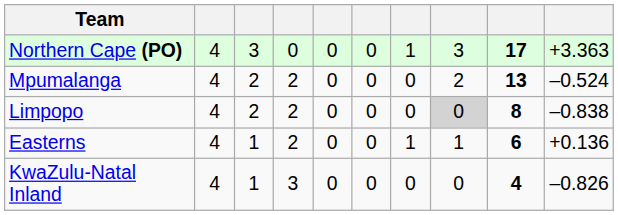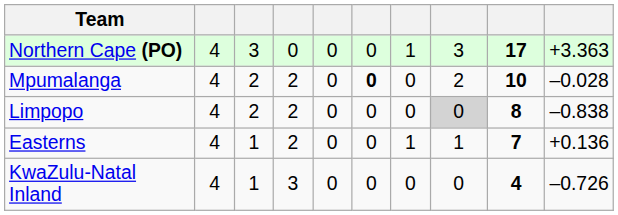 <table class="wikitable" style="text-align:center">
 <tr>
 <th width="150">Team</th>
 <th width="25"></th>
 <th width="25"></th>
 <th width="25"></th>
 <th width="25"></th>
 <th width="25"></th>
 <th width="25"></th>
 <th width="40"></th>
 <th width="40"></th>
 <th width="45"></th>
 </tr>
 <tr style="background:#dfd;">
 <td style="text-align:left"><a href='#'>Northern Cape</a> <strong>(PO)</strong></td>
 <td>4</td>
 <td>3</td>
 <td>0</td>
 <td>0</td>
 <td>0</td>
 <td>1</td>
 <td>3</td>
 <td><strong>17</strong></td>
 <td>+3.363</td>
 </tr>
 <tr>
 <td style="text-align:left"><a href='#'>Mpumalanga</a></td>
 <td>4</td>
 <td>2</td>
 <td>2</td>
 <td>0</td>
-<td>0</td>
+<td><strong>0</strong></td>
 <td>0</td>
 <td>2</td>
-<td><strong>13</strong></td>
-<td>–0.524</td>
+<td><strong>10</strong></td>
+<td>–0.028</td>
 </tr>
 <tr>
 <td style="text-align:left"><a href='#'>Limpopo</a></td>
 <td>4</td>
 <td>2</td>
 <td>2</td>
 <td>0</td>
 <td>0</td>
 <td>0</td>
 <td style="background: lightgrey;">0</td>
 <td><strong>8</strong></td>
 <td>–0.838</td>
 </tr>
 <tr>
 <td style="text-align:left"><a href='#'>Easterns</a></td>
 <td>4</td>
 <td>1</td>
 <td>2</td>
 <td>0</td>
 <td>0</td>
 <td>1</td>
 <td>1</td>
-<td><strong>6</strong></td>
+<td><strong>7</strong></td>
 <td>+0.136</td>
 </tr>
 <tr>
 <td style="text-align:left"><a href='#'>KwaZulu-Natal Inland</a></td>
 <td>4</td>
 <td>1</td>
 <td>3</td>
 <td>0</td>
 <td>0</td>
 <td>0</td>
 <td>0</td>
 <td><strong>4</strong></td>
-<td>–0.826</td>
+<td>–0.726</td>
 </tr>
 </table>
